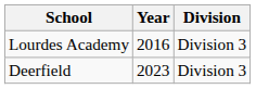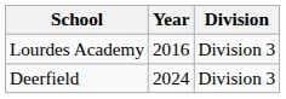 <table class="wikitable">
 <tr>
 <th>School</th>
 <th>Year</th>
 <th>Division</th>
 </tr>
 <tr>
 <td>Lourdes Academy</td>
 <td>2016</td>
 <td>Division 3</td>
 </tr>
 <tr>
 <td>Deerfield</td>
-<td>2023</td>
+<td>2024</td>
 <td>Division 3</td>
 </tr>
 </table>
